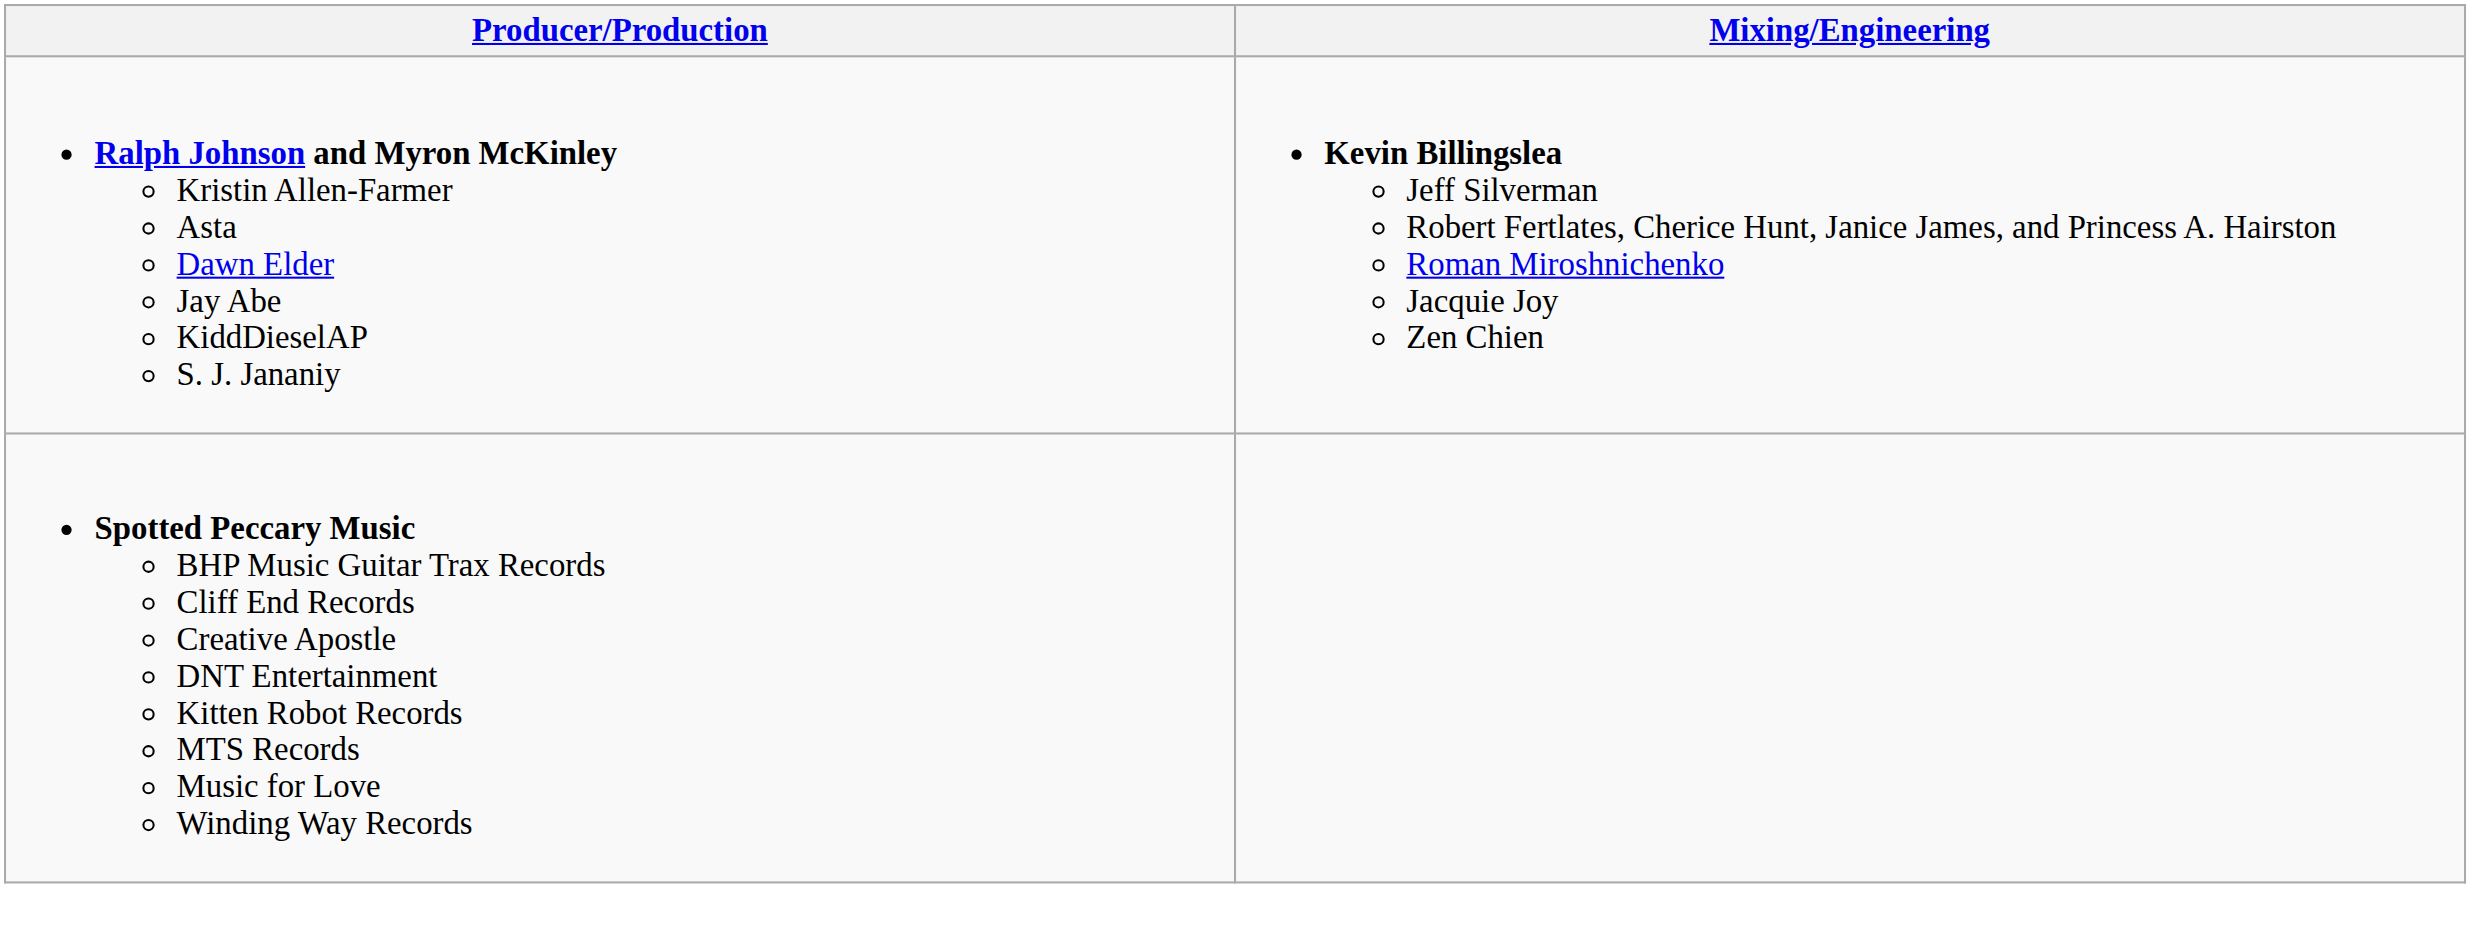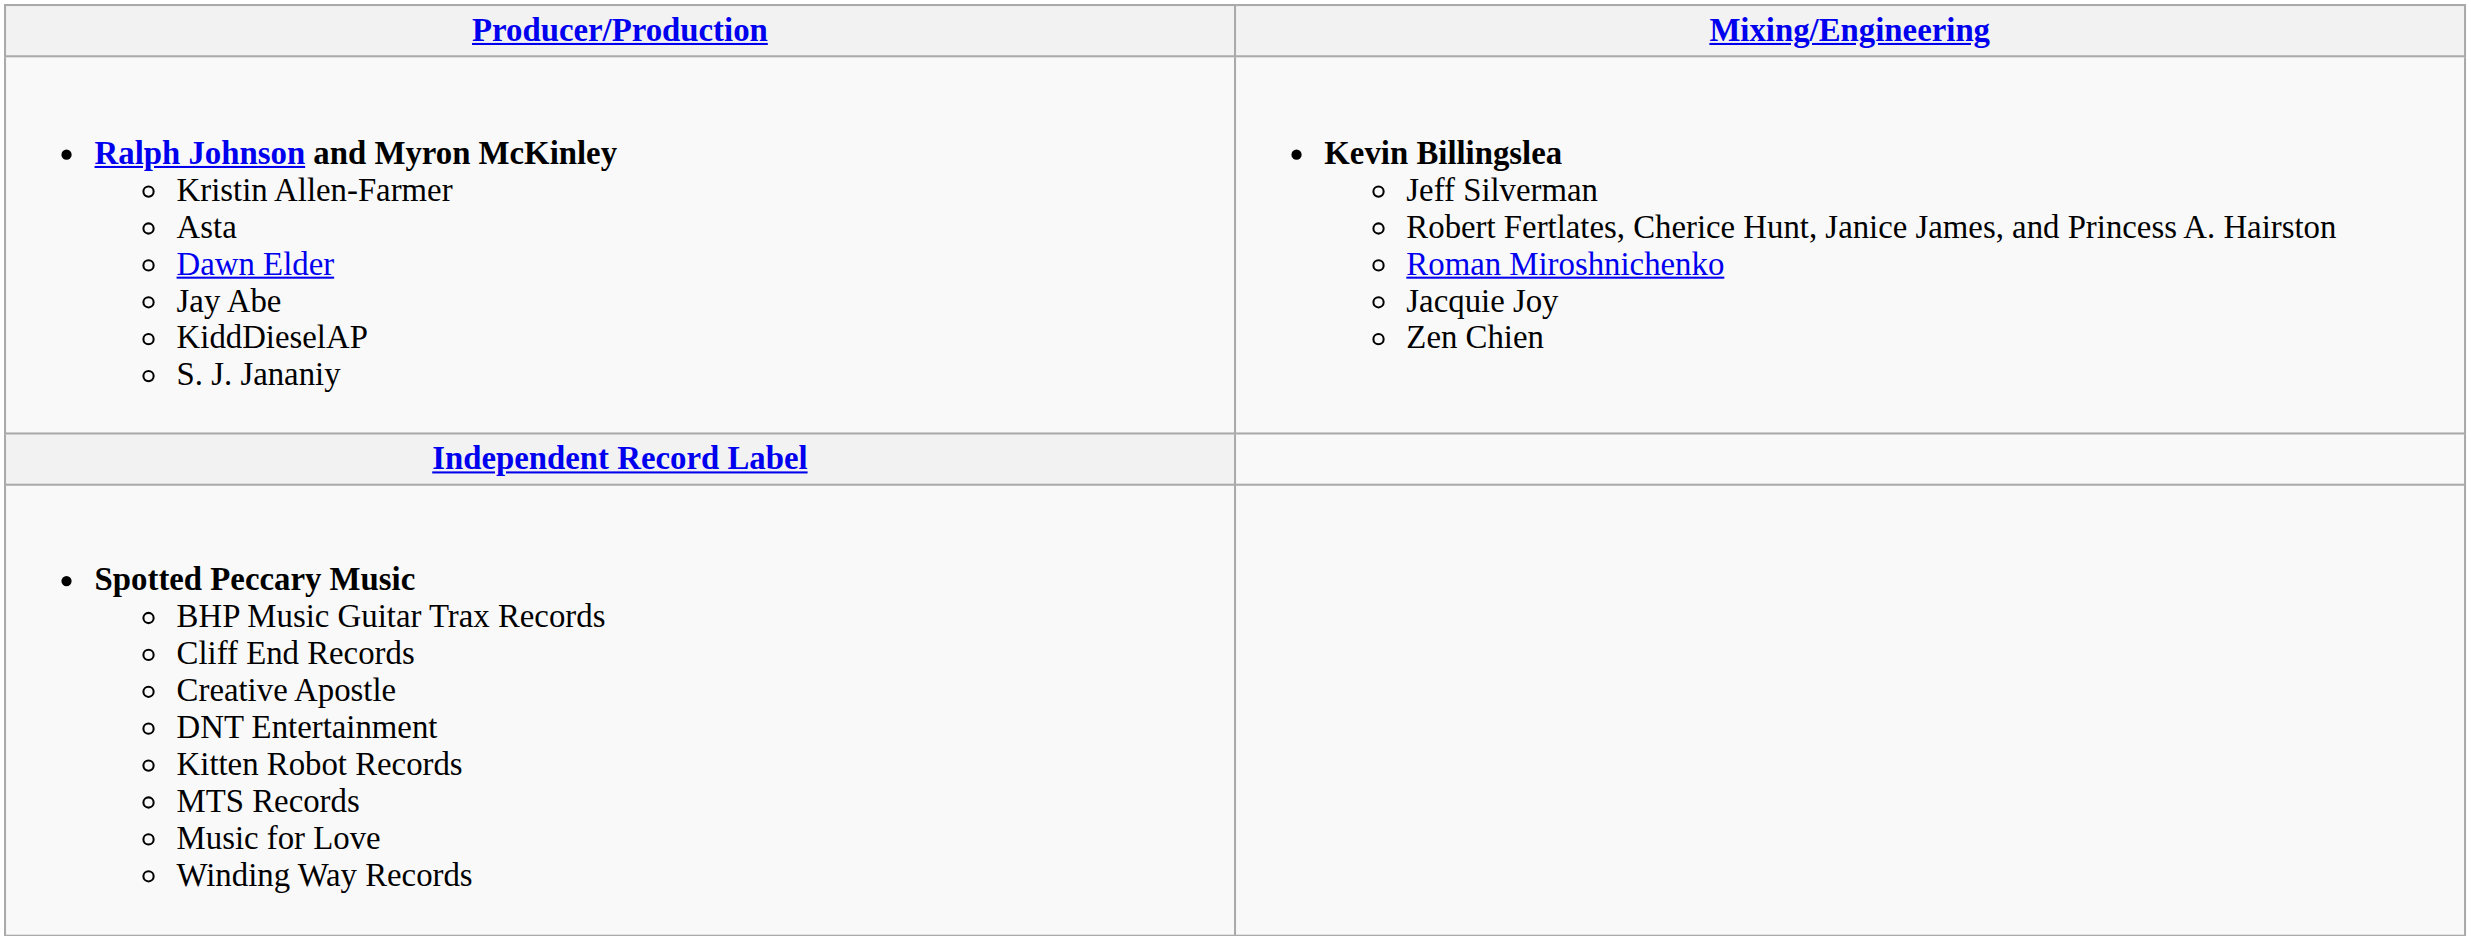 <table class="wikitable" style="width:95%">
 <tr>
 <th width="50%"><a href='#'>Producer/Production</a></th>
 <th width="50%"><a href='#'>Mixing/Engineering</a></th>
 </tr>
 <tr>
 <td valign="top"><br><ul><li><strong><a href='#'>Ralph Johnson</a> and Myron McKinley</strong><ul><li>Kristin Allen-Farmer</li><li>Asta</li><li><a href='#'>Dawn Elder</a></li><li>Jay Abe</li><li>KiddDieselAP</li><li>S. J. Jananiy</li></ul></li></ul></td>
 <td valign="top"><br><ul><li><strong>Kevin Billingslea</strong><ul><li>Jeff Silverman</li><li>Robert Fertlates, Cherice Hunt, Janice James, and Princess A. Hairston</li><li><a href='#'>Roman Miroshnichenko</a></li><li>Jacquie Joy</li><li>Zen Chien</li></ul></li></ul></td>
 </tr>
 <tr>
+<th width="50%"><a href='#'>Independent Record Label</a></th>
+<td></td>
+</tr>
+<tr>
 <td valign="top"><br><ul><li><strong>Spotted Peccary Music</strong><ul><li>BHP Music Guitar Trax Records</li><li>Cliff End Records</li><li>Creative Apostle</li><li>DNT Entertainment</li><li>Kitten Robot Records</li><li>MTS Records</li><li>Music for Love</li><li>Winding Way Records</li></ul></li></ul></td>
 <td></td>
 </tr>
 </table>
